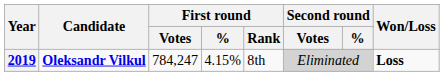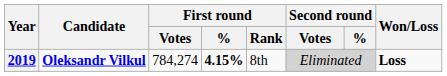 <table class="wikitable">
 <tr>
 <th rowspan=2>Year</th>
 <th rowspan=2>Candidate</th>
 <th colspan=3>First round</th>
 <th colspan=2>Second round</th>
 <th rowspan=2>Won/Loss</th>
 </tr>
 <tr>
 <th>Votes</th>
 <th>%</th>
 <th>Rank</th>
 <th>Votes</th>
 <th>%</th>
 </tr>
 <tr>
 <th><a href='#'>2019</a></th>
 <td><strong><a href='#'>Oleksandr Vilkul</a></strong></td>
-<td>784,247</td>
-<td>4.15%</td>
+<td>784,274</td>
+<td><strong>4.15%</strong></td>
 <td>8th</td>
 <td style="text-align:center"; bgcolor="lightgrey"; colspan=2><em>Eliminated</em></td>
 <td><strong>Loss</strong></td>
 </tr>
 </table>
